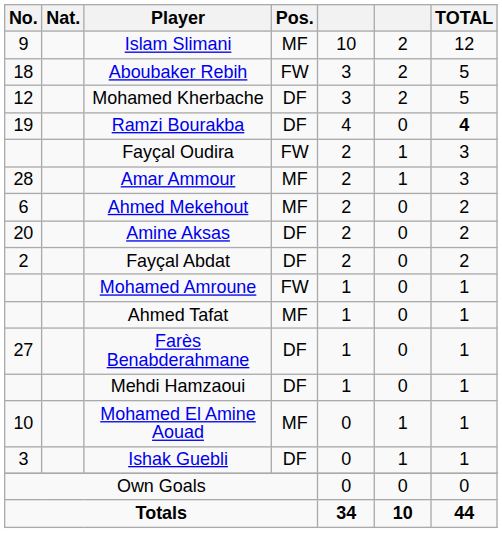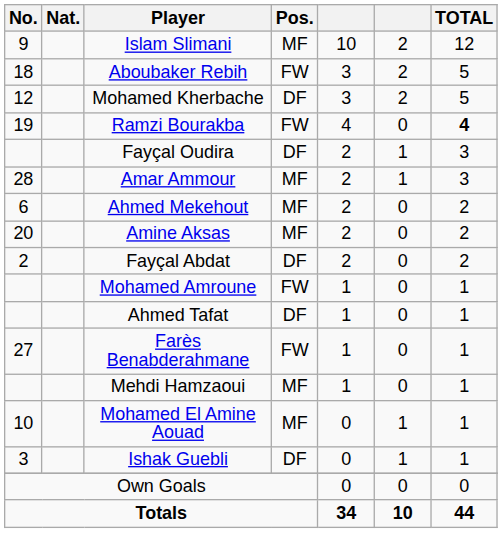 <table class="wikitable sortable alternance"  style="font-size:85%; text-align:center; line-height:14px; width:60%;">
 <tr>
 <th width=10>No.</th>
 <th width=10>Nat.</th>
 <th width=140>Player</th>
 <th width=10>Pos.</th>
 <th width=40></th>
 <th width=40></th>
 <th width=10>TOTAL</th>
 </tr>
 <tr>
 <td>9</td>
 <td></td>
 <td><a href='#'>Islam Slimani</a></td>
 <td>MF</td>
 <td>10</td>
 <td>2</td>
 <td>12</td>
 </tr>
 <tr>
 <td>18</td>
 <td></td>
 <td><a href='#'>Aboubaker Rebih</a></td>
 <td>FW</td>
 <td>3</td>
 <td>2</td>
 <td>5</td>
 </tr>
 <tr>
 <td>12</td>
 <td></td>
 <td>Mohamed Kherbache</td>
 <td>DF</td>
 <td>3</td>
 <td>2</td>
 <td>5</td>
 </tr>
 <tr>
 <td>19</td>
 <td></td>
 <td><a href='#'>Ramzi Bourakba</a></td>
-<td>DF</td>
+<td>FW</td>
 <td>4</td>
 <td>0</td>
 <td><strong>4</strong></td>
 </tr>
 <tr>
 <td></td>
 <td></td>
 <td>Fayçal Oudira</td>
-<td>FW</td>
+<td>DF</td>
 <td>2</td>
 <td>1</td>
 <td>3</td>
 </tr>
 <tr>
 <td>28</td>
 <td></td>
 <td><a href='#'>Amar Ammour</a></td>
 <td>MF</td>
 <td>2</td>
 <td>1</td>
 <td>3</td>
 </tr>
 <tr>
 <td>6</td>
 <td></td>
 <td><a href='#'>Ahmed Mekehout</a></td>
 <td>MF</td>
 <td>2</td>
 <td>0</td>
 <td>2</td>
 </tr>
 <tr>
 <td>20</td>
 <td></td>
 <td><a href='#'>Amine Aksas</a></td>
-<td>DF</td>
+<td>MF</td>
 <td>2</td>
 <td>0</td>
 <td>2</td>
 </tr>
 <tr>
 <td>2</td>
 <td></td>
 <td>Fayçal Abdat</td>
 <td>DF</td>
 <td>2</td>
 <td>0</td>
 <td>2</td>
 </tr>
 <tr>
 <td></td>
 <td></td>
 <td><a href='#'>Mohamed Amroune</a></td>
 <td>FW</td>
 <td>1</td>
 <td>0</td>
 <td>1</td>
 </tr>
 <tr>
 <td></td>
 <td></td>
 <td>Ahmed Tafat</td>
-<td>MF</td>
+<td>DF</td>
 <td>1</td>
 <td>0</td>
 <td>1</td>
 </tr>
 <tr>
 <td>27</td>
 <td></td>
 <td><a href='#'>Farès Benabderahmane</a></td>
-<td>DF</td>
+<td>FW</td>
 <td>1</td>
 <td>0</td>
 <td>1</td>
 </tr>
 <tr>
 <td></td>
 <td></td>
 <td>Mehdi Hamzaoui</td>
-<td>DF</td>
+<td>MF</td>
 <td>1</td>
 <td>0</td>
 <td>1</td>
 </tr>
 <tr>
 <td>10</td>
 <td></td>
 <td><a href='#'>Mohamed El Amine Aouad</a></td>
 <td>MF</td>
 <td>0</td>
 <td>1</td>
 <td>1</td>
 </tr>
 <tr>
 <td>3</td>
 <td></td>
 <td><a href='#'>Ishak Guebli</a></td>
 <td>DF</td>
 <td>0</td>
 <td>1</td>
 <td>1</td>
 </tr>
 <tr>
 </tr>
 <tr class="sortbottom">
 <td colspan="4">Own Goals</td>
 <td>0</td>
 <td>0</td>
 <td>0</td>
 </tr>
 <tr class="sortbottom">
 <td colspan="4"><strong>Totals</strong></td>
 <td><strong>34</strong></td>
 <td><strong>10</strong></td>
 <td><strong>44</strong></td>
 </tr>
 </table>
